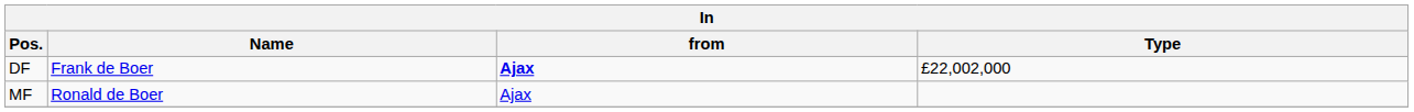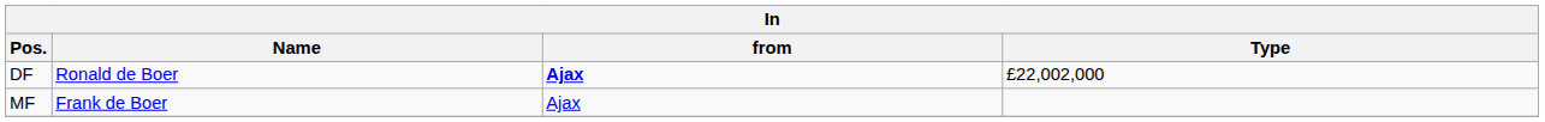 <table class="wikitable" style="font-size:90%;width:99%;">
 <tr>
 <th colspan="4">In</th>
 </tr>
 <tr>
 <th width=3%>Pos.</th>
 <th width=32%>Name</th>
 <th width=30%>from</th>
 <th width=35%>Type</th>
 </tr>
 <tr>
 <td>DF</td>
-<td><a href='#'>Frank de Boer</a></td>
+<td><a href='#'>Ronald de Boer</a></td>
 <td><strong><a href='#'>Ajax</a></strong></td>
 <td>£22,002,000</td>
 </tr>
 <tr>
 <td>MF</td>
-<td><a href='#'>Ronald de Boer</a></td>
+<td><a href='#'>Frank de Boer</a></td>
 <td><a href='#'>Ajax</a></td>
 <td></td>
 </tr>
 <tr>
 </tr>
 </table>
